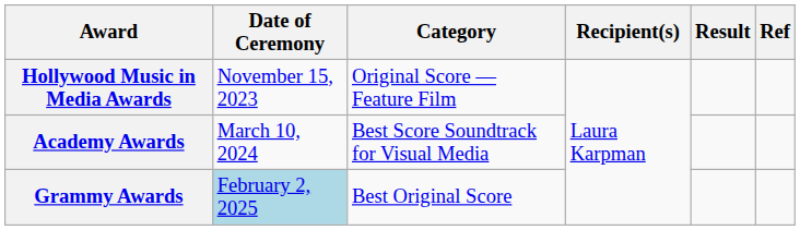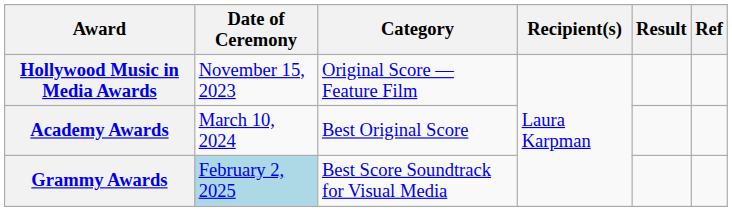 <table class="wikitable plainrowheaders sortable" width="100%">
 <tr>
 <th scope="col">Award</th>
 <th scope="col">Date of Ceremony</th>
 <th scope="col">Category</th>
 <th scope="col">Recipient(s)</th>
 <th scope="col">Result</th>
 <th>Ref</th>
 </tr>
 <tr>
 <th scope="row"><a href='#'>Hollywood Music in Media Awards</a></th>
 <td><a href='#'>November 15, 2023</a></td>
 <td><a href='#'>Original Score — Feature Film</a></td>
 <td rowspan="3"><a href='#'>Laura Karpman</a></td>
 <td></td>
 <td><br></td>
 </tr>
 <tr>
 <th scope="row"><a href='#'>Academy Awards</a></th>
 <td><a href='#'>March 10, 2024</a></td>
-<td><a href='#'>Best Score Soundtrack for Visual Media</a></td>
+<td><a href='#'>Best Original Score</a></td>
 <td></td>
 <td></td>
 </tr>
 <tr>
 <th scope="row"><a href='#'>Grammy Awards</a></th>
 <td style="background: lightblue;"><a href='#'>February 2, 2025</a></td>
-<td><a href='#'>Best Original Score</a></td>
+<td><a href='#'>Best Score Soundtrack for Visual Media</a></td>
 <td></td>
 <td><br><br></td>
 </tr>
 </table>
